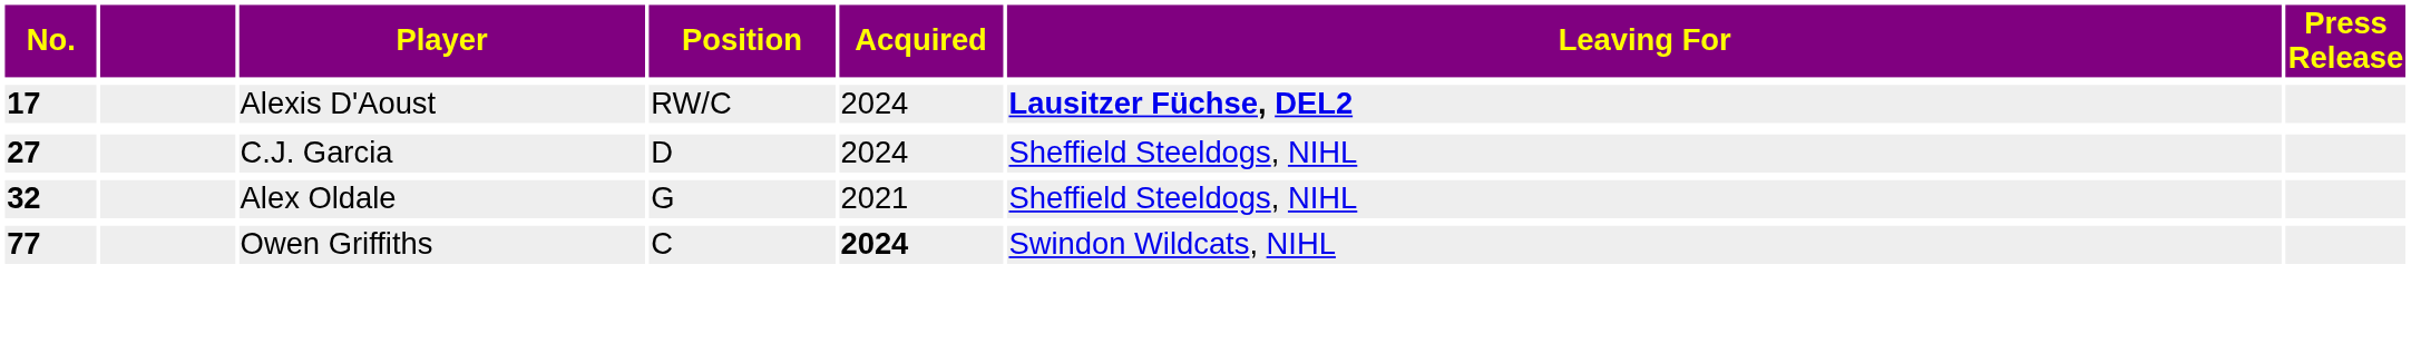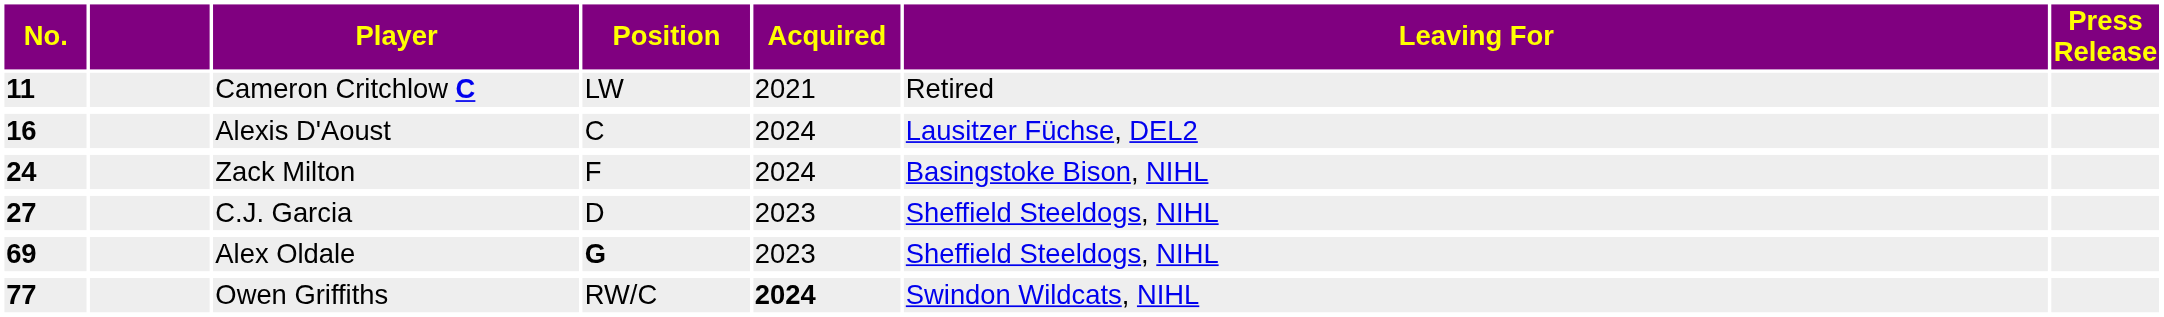 <table>
 <tr bgcolor="purple" style="color: yellow">
 <th width="4%">No.</th>
 <th width="6%"></th>
 <th width="18%">Player</th>
 <th width="8%">Position</th>
 <th width="7%">Acquired</th>
 <th width="57%">Leaving For</th>
 <th width="10%">Press Release</th>
 </tr>
+<tr style="background:#eee;">
+<td><strong>11</strong></td>
+<td></td>
+<td align="left">Cameron Critchlow <a href='#'><strong>C</strong></a></td>
+<td>LW</td>
+<td>2021</td>
+<td>Retired</td>
+<td></td>
+</tr>
 <tr>
 </tr>
 <tr style="background:#eee;">
-<td><strong>17</strong></td>
+<td><strong>16</strong></td>
 <td></td>
 <td align="left">Alexis D'Aoust</td>
-<td>RW/C</td>
+<td>C</td>
 <td>2024</td>
-<td><strong><a href='#'>Lausitzer Füchse</a>, <a href='#'>DEL2</a></strong></td>
+<td><a href='#'>Lausitzer Füchse</a>, <a href='#'>DEL2</a></td>
 <td></td>
 </tr>
 <tr>
+</tr>
+<tr style="background:#eee;">
+<td><strong>24</strong></td>
+<td></td>
+<td align="left">Zack Milton</td>
+<td>F</td>
+<td>2024</td>
+<td><a href='#'>Basingstoke Bison</a>, <a href='#'>NIHL</a></td>
+<td></td>
 </tr>
 <tr>
 </tr>
 <tr style="background:#eee;">
 <td><strong>27</strong></td>
 <td></td>
 <td align="left">C.J. Garcia</td>
 <td>D</td>
-<td>2024</td>
+<td>2023</td>
 <td><a href='#'>Sheffield Steeldogs</a>, <a href='#'>NIHL</a></td>
 <td></td>
 </tr>
 <tr>
 </tr>
 <tr style="background:#eee;">
-<td><strong>32</strong></td>
+<td><strong>69</strong></td>
 <td></td>
 <td align="left">Alex Oldale</td>
-<td>G</td>
-<td>2021</td>
+<td><strong>G</strong></td>
+<td>2023</td>
 <td><a href='#'>Sheffield Steeldogs</a>, <a href='#'>NIHL</a></td>
 <td></td>
 </tr>
 <tr>
 </tr>
 <tr style="background:#eee;">
 <td><strong>77</strong></td>
 <td></td>
 <td align="left">Owen Griffiths</td>
-<td>C</td>
+<td>RW/C</td>
 <td><strong>2024</strong></td>
 <td><a href='#'>Swindon Wildcats</a>, <a href='#'>NIHL</a></td>
 <td></td>
 </tr>
 </table>
